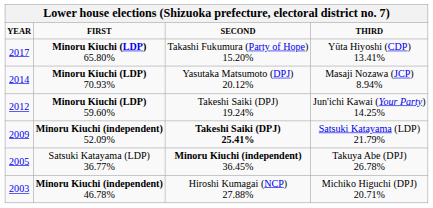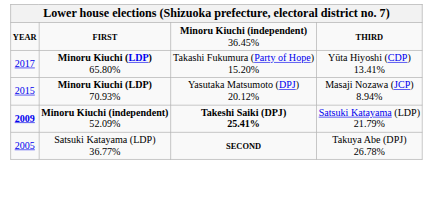 <table class="wikitable" style="text-align: center; margin: auto">
 <tr>
 <th colspan="4"><big>Lower house elections (Shizuoka prefecture, electoral district no. 7)</big></th>
 </tr>
 <tr>
 <td><small><strong>YEAR</strong></small></td>
 <td><strong><small>FIRST</small></strong></td>
-<td><strong><small>SECOND</small></strong></td>
+<td><strong>Minoru Kiuchi (independent)</strong><br>36.45%</td>
 <td><strong><small>THIRD</small></strong></td>
 </tr>
 <tr>
 <td><a href='#'>2017</a></td>
 <td><strong>Minoru Kiuchi (<a href='#'>LDP</a>)</strong><br>65.80%</td>
 <td>Takashi Fukumura (<a href='#'>Party of Hope</a>)<br>15.20%</td>
 <td>Yūta Hiyoshi (<a href='#'>CDP</a>)<br>13.41%</td>
 </tr>
 <tr>
-<td><a href='#'>2014</a></td>
+<td><a href='#'>2015</a></td>
 <td><strong>Minoru Kiuchi (LDP)</strong><br>70.93%</td>
 <td>Yasutaka Matsumoto (<a href='#'>DPJ</a>)<br>20.12%</td>
 <td>Masaji Nozawa (<a href='#'>JCP</a>)<br>8.94%</td>
 </tr>
 <tr>
-<td><a href='#'>2012</a></td>
-<td><strong>Minoru Kiuchi (LDP)</strong><br>59.60%</td>
-<td>Takeshi Saiki (DPJ)<br>19.24%</td>
-<td>Jun'ichi Kawai (<a href='#'><em>Your Party</em></a>)<br>14.25%</td>
-</tr>
-<tr>
-<td><a href='#'>2009</a></td>
+<td><strong><a href='#'>2009</a></strong></td>
 <td><strong>Minoru Kiuchi (independent)</strong><br>52.09%</td>
 <td><strong>Takeshi Saiki (DPJ)<br>25.41%</strong></td>
 <td><a href='#'>Satsuki Katayama</a> (LDP)<br>21.79%</td>
 </tr>
 <tr>
 <td><a href='#'>2005</a></td>
 <td>Satsuki Katayama (LDP)<br>36.77%</td>
-<td><strong>Minoru Kiuchi (independent)</strong><br>36.45%</td>
+<td><strong><small>SECOND</small></strong></td>
 <td>Takuya Abe (DPJ)<br>26.78%</td>
 </tr>
-<tr>
-<td><a href='#'>2003</a></td>
-<td><strong>Minoru Kiuchi (independent)</strong><br>46.78%</td>
-<td>Hiroshi Kumagai (<a href='#'>NCP</a>)<br>27.88%</td>
-<td>Michiko Higuchi (DPJ)<br>20.71%</td>
-</tr>
 </table>
